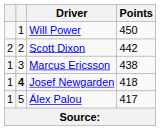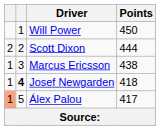 <table class="wikitable" style="font-size: 95%;">
 <tr>
 <th scope="col"></th>
 <th scope="col"></th>
 <th scope="col">Driver</th>
 <th scope="col">Points</th>
 </tr>
 <tr>
 <td align="left"></td>
 <td align="center">1</td>
 <td> <a href='#'>Will Power</a></td>
 <td align="left">450</td>
 </tr>
 <tr>
 <td align="left"> 2</td>
 <td align="center">2</td>
 <td> <a href='#'>Scott Dixon</a></td>
-<td align="left">442</td>
+<td align="left">444</td>
 </tr>
 <tr>
 <td align="left"> 1</td>
 <td align="center">3</td>
 <td> <a href='#'>Marcus Ericsson</a></td>
 <td align="left">438</td>
 </tr>
 <tr>
 <td align="left"> 1</td>
 <td align="center"><strong>4</strong></td>
 <td> <a href='#'>Josef Newgarden</a></td>
 <td align="left">418</td>
 </tr>
 <tr>
-<td align="left"> 1</td>
+<td align="left" style="background: lightsalmon;"> 1</td>
 <td align="center">5</td>
 <td> <a href='#'>Álex Palou</a></td>
 <td align="left">417</td>
 </tr>
 <tr>
 <th colspan=4>Source:</th>
 </tr>
 </table>
